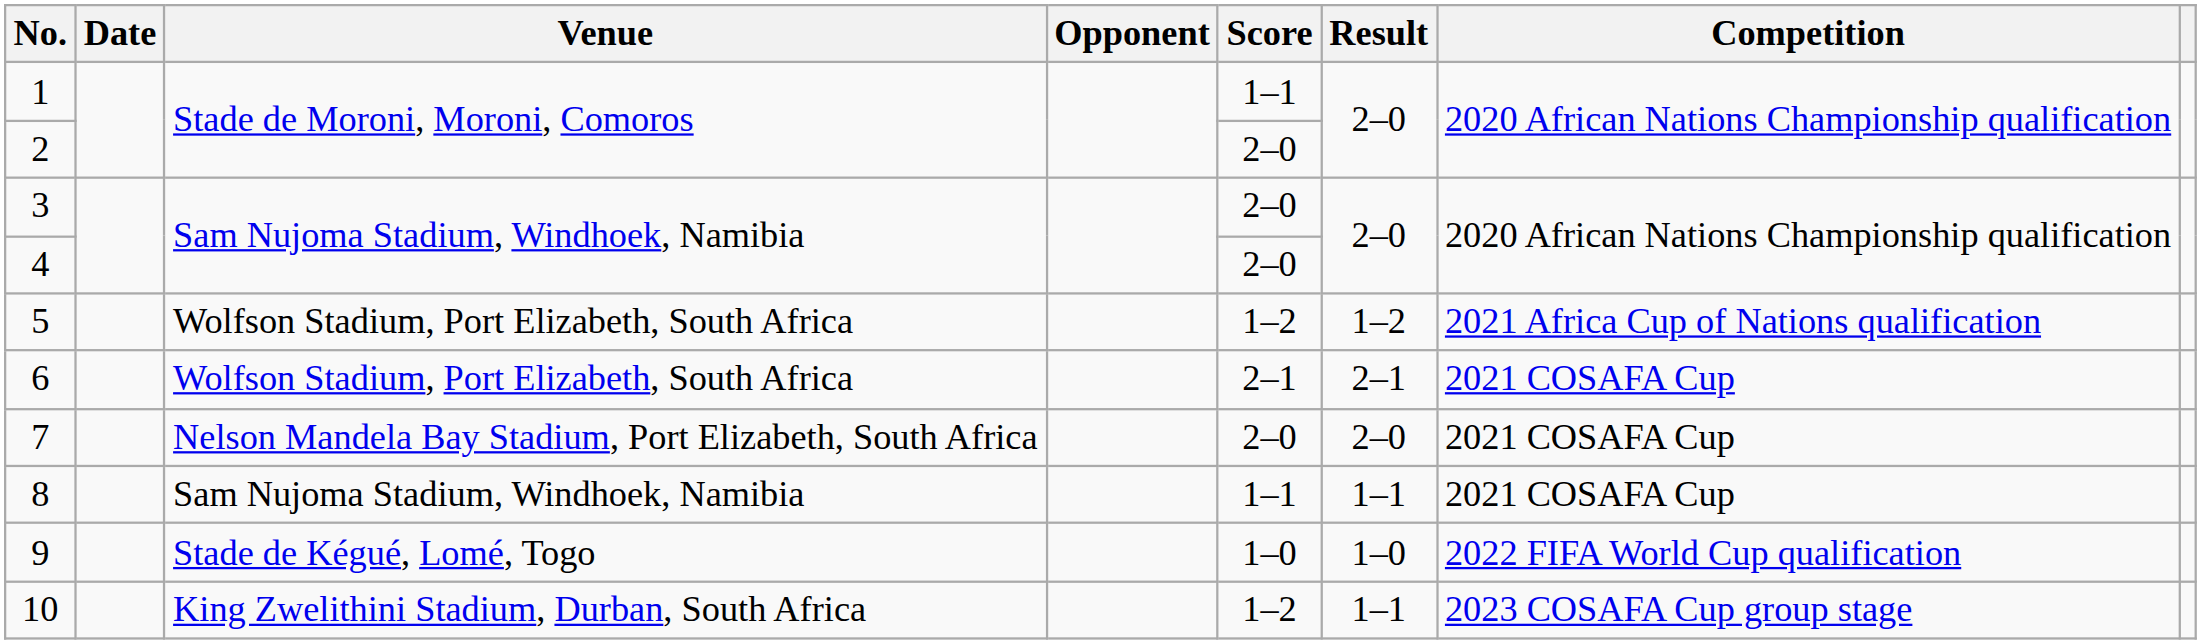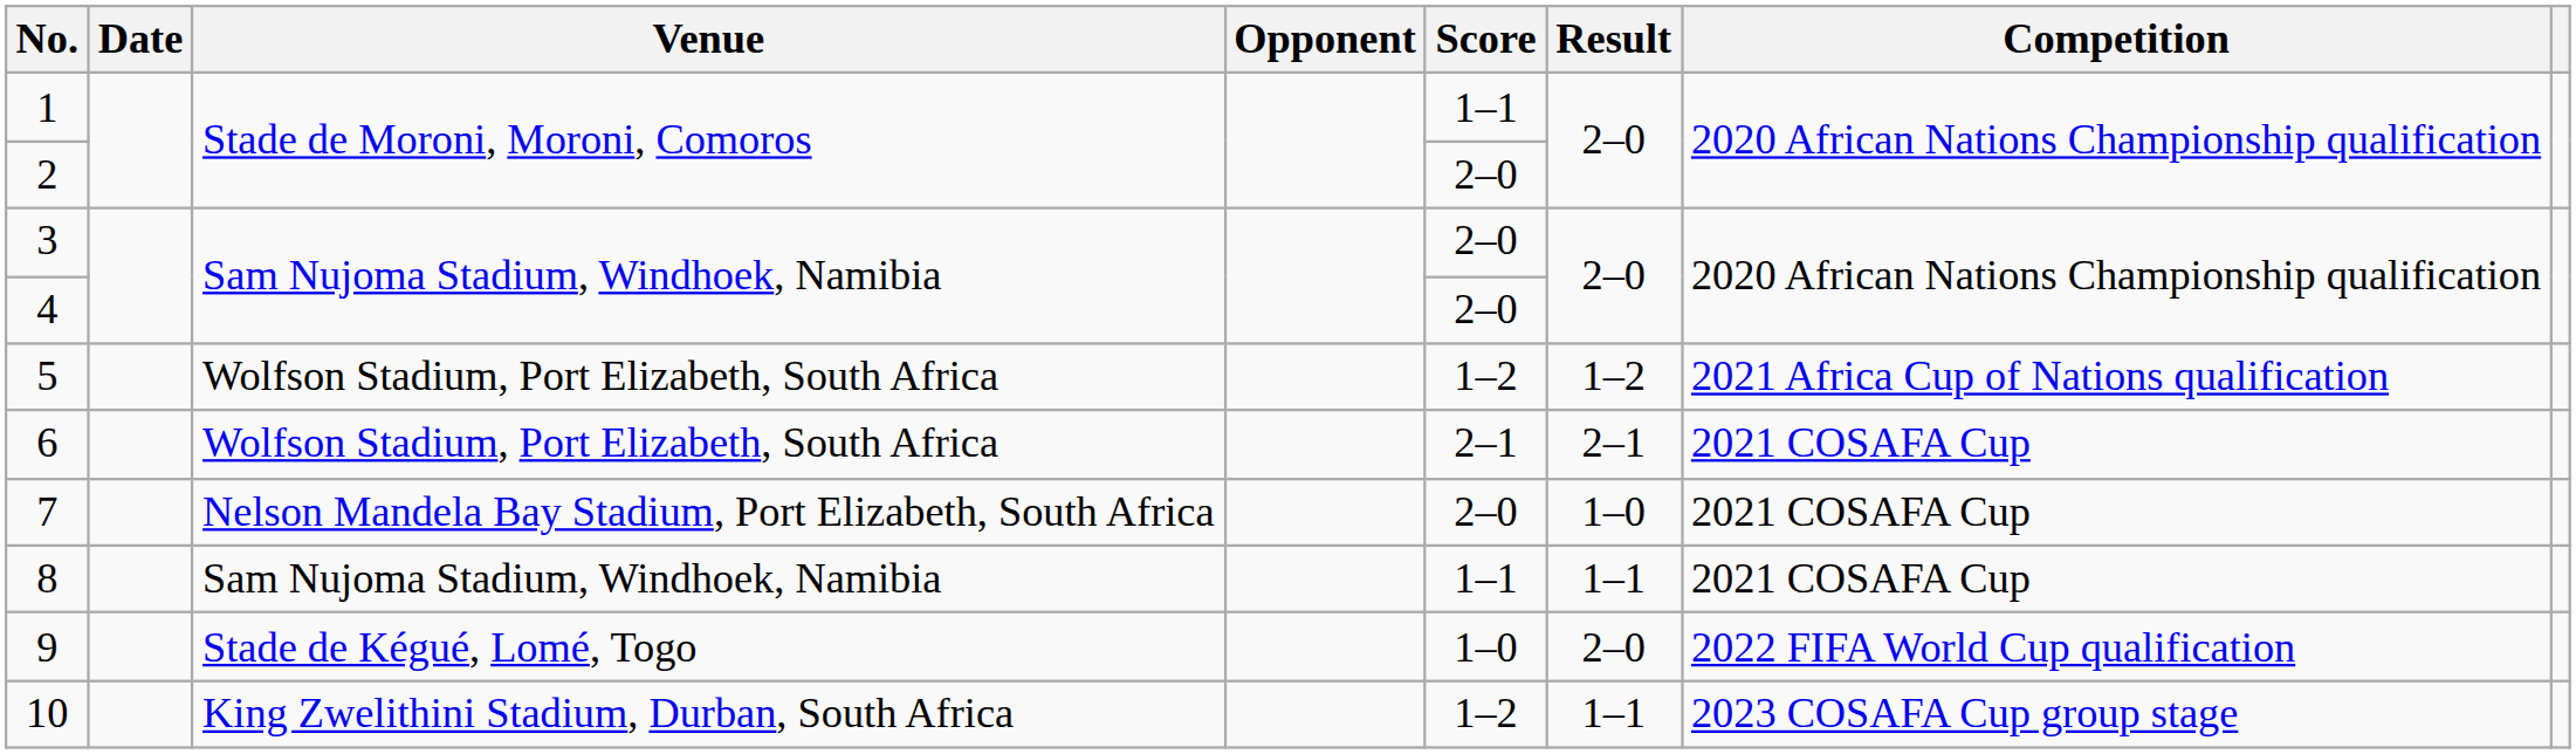 <table class="wikitable sortable">
 <tr>
 <th scope="col">No.</th>
 <th scope="col">Date</th>
 <th scope="col">Venue</th>
 <th scope="col">Opponent</th>
 <th scope="col">Score</th>
 <th scope="col">Result</th>
 <th scope="col">Competition</th>
 <th scope="col" class="unsortable"></th>
 </tr>
 <tr>
 <td align="center">1</td>
 <td rowspan=2></td>
 <td rowspan=2><a href='#'>Stade de Moroni</a>, <a href='#'>Moroni</a>, <a href='#'>Comoros</a></td>
 <td rowspan=2></td>
 <td align="center">1–1</td>
 <td rowspan="2" style="text-align:center;">2–0</td>
 <td rowspan=2><a href='#'>2020 African Nations Championship qualification</a></td>
 <td rowspan=2></td>
 </tr>
 <tr>
 <td align="center">2</td>
 <td align="center">2–0</td>
 </tr>
 <tr>
 <td align="center">3</td>
 <td rowspan=2></td>
 <td rowspan=2><a href='#'>Sam Nujoma Stadium</a>, <a href='#'>Windhoek</a>, Namibia</td>
 <td rowspan=2></td>
 <td align="center">2–0</td>
 <td rowspan="2" style="text-align:center;">2–0</td>
 <td rowspan="2">2020 African Nations Championship qualification</td>
 <td rowspan="2"></td>
 </tr>
 <tr>
 <td align="center">4</td>
 <td align="center">2–0</td>
 </tr>
 <tr>
 <td align="center">5</td>
 <td></td>
 <td>Wolfson Stadium, Port Elizabeth, South Africa</td>
 <td></td>
 <td align="center">1–2</td>
 <td align="center">1–2</td>
 <td><a href='#'>2021 Africa Cup of Nations qualification</a></td>
 <td></td>
 </tr>
 <tr>
 <td align="center">6</td>
 <td></td>
 <td><a href='#'>Wolfson Stadium</a>, <a href='#'>Port Elizabeth</a>, South Africa</td>
 <td></td>
 <td align="center">2–1</td>
 <td align="center">2–1</td>
 <td><a href='#'>2021 COSAFA Cup</a></td>
 <td></td>
 </tr>
 <tr>
 <td align="center">7</td>
 <td></td>
 <td><a href='#'>Nelson Mandela Bay Stadium</a>, Port Elizabeth, South Africa</td>
 <td></td>
 <td align="center">2–0</td>
-<td align="center">2–0</td>
+<td align="center">1–0</td>
 <td>2021 COSAFA Cup</td>
 <td></td>
 </tr>
 <tr>
 <td align="center">8</td>
 <td></td>
 <td>Sam Nujoma Stadium, Windhoek, Namibia</td>
 <td></td>
 <td align="center">1–1</td>
 <td align="center">1–1</td>
 <td>2021 COSAFA Cup</td>
 <td></td>
 </tr>
 <tr>
 <td align="center">9</td>
 <td></td>
 <td><a href='#'>Stade de Kégué</a>, <a href='#'>Lomé</a>, Togo</td>
 <td></td>
 <td align="center">1–0</td>
-<td align="center">1–0</td>
+<td align="center">2–0</td>
 <td><a href='#'>2022 FIFA World Cup qualification</a></td>
 <td></td>
 </tr>
 <tr>
 <td align="center">10</td>
 <td></td>
 <td><a href='#'>King Zwelithini Stadium</a>, <a href='#'>Durban</a>, South Africa</td>
 <td></td>
 <td align="center">1–2</td>
 <td align="center">1–1</td>
 <td><a href='#'>2023 COSAFA Cup group stage</a></td>
 <td></td>
 </tr>
 </table>
